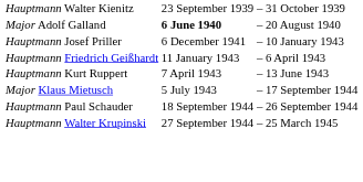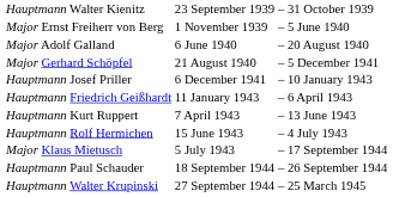 <table>
 <tr>
 <td><em>Hauptmann</em> Walter Kienitz</td>
 <td>23 September 1939</td>
 <td>–</td>
 <td>31 October 1939</td>
 </tr>
 <tr>
+<td><em>Major</em> Ernst Freiherr von Berg</td>
+<td>1 November 1939</td>
+<td>–</td>
+<td>5 June 1940</td>
+</tr>
+<tr>
 <td><em>Major</em> Adolf Galland</td>
-<td><strong>6 June 1940</strong></td>
+<td>6 June 1940</td>
 <td>–</td>
 <td>20 August 1940</td>
+</tr>
+<tr>
+<td><em>Major</em> <a href='#'>Gerhard Schöpfel</a></td>
+<td>21 August 1940</td>
+<td>–</td>
+<td>5 December 1941</td>
 </tr>
 <tr>
 <td><em>Hauptmann</em> Josef Priller</td>
 <td>6 December 1941</td>
 <td>–</td>
 <td>10 January 1943</td>
 </tr>
 <tr>
 <td><em>Hauptmann</em> <a href='#'>Friedrich Geißhardt</a></td>
 <td>11 January 1943</td>
 <td>–</td>
 <td>6 April 1943</td>
 </tr>
 <tr>
 <td><em>Hauptmann</em> Kurt Ruppert</td>
 <td>7 April 1943</td>
 <td>–</td>
 <td>13 June 1943</td>
 </tr>
 <tr>
+<td><em>Hauptmann</em> <a href='#'>Rolf Hermichen</a></td>
+<td>15 June 1943</td>
+<td>–</td>
+<td>4 July 1943</td>
+</tr>
+<tr>
 <td><em>Major</em> <a href='#'>Klaus Mietusch</a></td>
 <td>5 July 1943</td>
 <td>–</td>
 <td>17 September 1944</td>
 </tr>
 <tr>
 <td><em>Hauptmann</em> Paul Schauder</td>
 <td>18 September 1944</td>
 <td>–</td>
 <td>26 September 1944</td>
 </tr>
 <tr>
 <td><em>Hauptmann</em> <a href='#'>Walter Krupinski</a></td>
 <td>27 September 1944</td>
 <td>–</td>
 <td>25 March 1945</td>
 </tr>
 </table>
